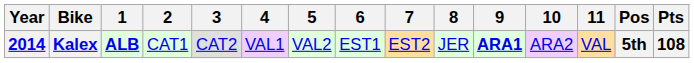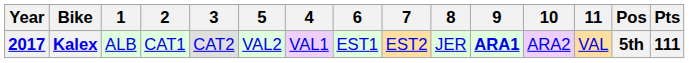 <table class="wikitable" style="text-align:center;">
 <tr>
 <th>Year</th>
 <th>Bike</th>
 <th>1</th>
 <th>2</th>
 <th>3</th>
+<th>5</th>
 <th>4</th>
-<th>5</th>
 <th>6</th>
 <th>7</th>
 <th>8</th>
 <th>9</th>
 <th>10</th>
 <th>11</th>
 <th>Pos</th>
 <th>Pts</th>
 </tr>
 <tr>
-<th><a href='#'>2014</a></th>
+<th><a href='#'>2017</a></th>
 <th><a href='#'>Kalex</a></th>
-<td style="background:#dfffdf;"><strong><a href='#'>ALB</a><br></strong></td>
+<td style="background:#dfffdf;"><a href='#'>ALB</a><br></td>
 <td style="background:#dfffdf;"><a href='#'>CAT1</a><br></td>
 <td style="background:#dfdfdf;"><a href='#'>CAT2</a><br></td>
+<td style="background:#dfffdf;"><a href='#'>VAL2</a><br></td>
 <td style="background:#efcfff;"><a href='#'>VAL1</a><br></td>
-<td style="background:#dfffdf;"><a href='#'>VAL2</a><br></td>
 <td style="background:#dfffdf;"><a href='#'>EST1</a><br></td>
 <td style="background:#ffdf9f;"><a href='#'>EST2</a><br></td>
 <td style="background:#dfffdf;"><a href='#'>JER</a><br></td>
 <td style="background:#dfffdf;"><strong><a href='#'>ARA1</a><br></strong></td>
 <td style="background:#efcfff;"><a href='#'>ARA2</a><br></td>
 <td style="background:#ffdf9f;"><a href='#'>VAL</a><br></td>
 <th>5th</th>
-<th>108</th>
+<th>111</th>
 </tr>
 </table>
